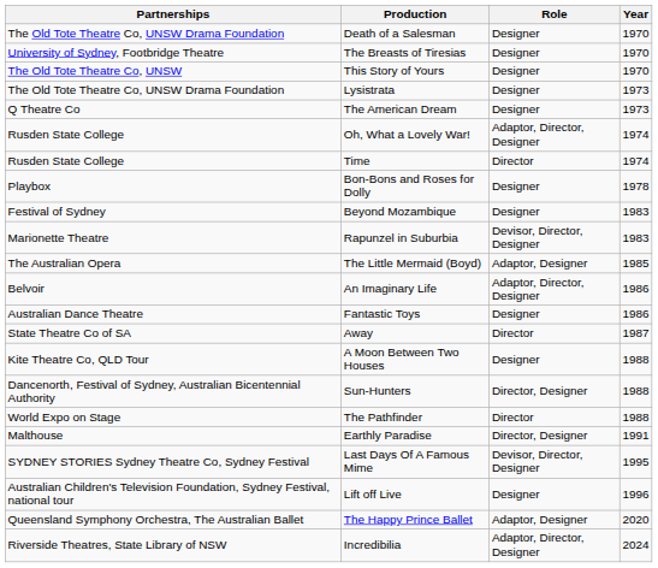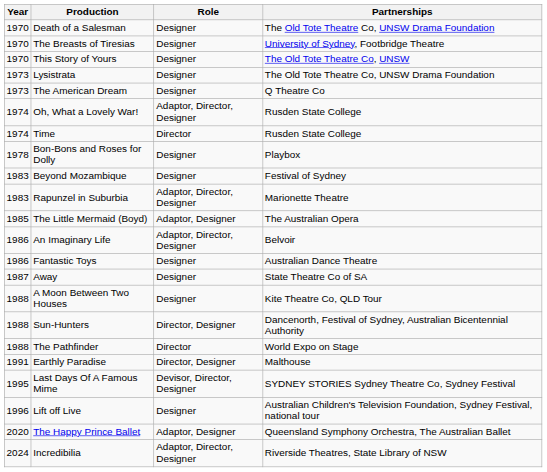 <table class="wikitable">
 <tr>
-<th>Partnerships</th>
+<th>Year</th>
 <th>Production</th>
 <th>Role</th>
-<th>Year</th>
+<th>Partnerships</th>
 </tr>
 <tr>
-<td>The <a href='#'>Old Tote Theatre</a> Co, <a href='#'>UNSW Drama Foundation</a></td>
+<td>1970</td>
 <td>Death of a Salesman</td>
 <td>Designer</td>
-<td>1970</td>
+<td>The <a href='#'>Old Tote Theatre</a> Co, <a href='#'>UNSW Drama Foundation</a></td>
 </tr>
 <tr>
-<td><a href='#'>University of Sydney</a>, Footbridge Theatre</td>
+<td>1970</td>
 <td>The Breasts of Tiresias</td>
 <td>Designer</td>
-<td>1970</td>
+<td><a href='#'>University of Sydney</a>, Footbridge Theatre</td>
 </tr>
 <tr>
-<td><a href='#'>The Old Tote Theatre Co</a>, <a href='#'>UNSW</a></td>
+<td>1970</td>
 <td>This Story of Yours</td>
 <td>Designer</td>
-<td>1970</td>
+<td><a href='#'>The Old Tote Theatre Co</a>, <a href='#'>UNSW</a></td>
 </tr>
 <tr>
-<td>The Old Tote Theatre Co, UNSW Drama Foundation</td>
+<td>1973</td>
 <td>Lysistrata</td>
 <td>Designer</td>
-<td>1973</td>
+<td>The Old Tote Theatre Co, UNSW Drama Foundation</td>
 </tr>
 <tr>
-<td>Q Theatre Co</td>
+<td>1973</td>
 <td>The American Dream</td>
 <td>Designer</td>
-<td>1973</td>
+<td>Q Theatre Co</td>
 </tr>
 <tr>
-<td>Rusden State College</td>
+<td>1974</td>
 <td>Oh, What a Lovely War!</td>
 <td>Adaptor, Director, Designer</td>
-<td>1974</td>
+<td>Rusden State College</td>
 </tr>
 <tr>
-<td>Rusden State College</td>
+<td>1974</td>
 <td>Time</td>
 <td>Director</td>
-<td>1974</td>
+<td>Rusden State College</td>
 </tr>
 <tr>
-<td>Playbox</td>
+<td>1978</td>
 <td>Bon-Bons and Roses for Dolly</td>
 <td>Designer</td>
-<td>1978</td>
+<td>Playbox</td>
 </tr>
 <tr>
-<td>Festival of Sydney</td>
+<td>1983</td>
 <td>Beyond Mozambique</td>
 <td>Designer</td>
-<td>1983</td>
+<td>Festival of Sydney</td>
 </tr>
 <tr>
+<td>1983</td>
+<td>Rapunzel in Suburbia</td>
+<td>Adaptor, Director, Designer</td>
 <td>Marionette Theatre</td>
-<td>Rapunzel in Suburbia</td>
-<td>Devisor, Director, Designer</td>
-<td>1983</td>
 </tr>
 <tr>
-<td>The Australian Opera</td>
+<td>1985</td>
 <td>The Little Mermaid (Boyd)</td>
 <td>Adaptor, Designer</td>
-<td>1985</td>
+<td>The Australian Opera</td>
 </tr>
 <tr>
-<td>Belvoir</td>
+<td>1986</td>
 <td>An Imaginary Life</td>
 <td>Adaptor, Director, Designer</td>
-<td>1986</td>
+<td>Belvoir</td>
 </tr>
 <tr>
-<td>Australian Dance Theatre</td>
+<td>1986</td>
 <td>Fantastic Toys</td>
 <td>Designer</td>
-<td>1986</td>
+<td>Australian Dance Theatre</td>
 </tr>
 <tr>
+<td>1987</td>
+<td>Away</td>
+<td>Designer</td>
 <td>State Theatre Co of SA</td>
-<td>Away</td>
-<td>Director</td>
-<td>1987</td>
 </tr>
 <tr>
-<td>Kite Theatre Co, QLD Tour</td>
+<td>1988</td>
 <td>A Moon Between Two Houses</td>
 <td>Designer</td>
-<td>1988</td>
+<td>Kite Theatre Co, QLD Tour</td>
 </tr>
 <tr>
-<td>Dancenorth, Festival of Sydney, Australian Bicentennial Authority</td>
+<td>1988</td>
 <td>Sun-Hunters</td>
 <td>Director, Designer</td>
-<td>1988</td>
+<td>Dancenorth, Festival of Sydney, Australian Bicentennial Authority</td>
 </tr>
 <tr>
-<td>World Expo on Stage</td>
+<td>1988</td>
 <td>The Pathfinder</td>
 <td>Director</td>
-<td>1988</td>
+<td>World Expo on Stage</td>
 </tr>
 <tr>
-<td>Malthouse</td>
+<td>1991</td>
 <td>Earthly Paradise</td>
 <td>Director, Designer</td>
-<td>1991</td>
+<td>Malthouse</td>
 </tr>
 <tr>
-<td>SYDNEY STORIES Sydney Theatre Co, Sydney Festival</td>
+<td>1995</td>
 <td>Last Days Of A Famous Mime</td>
 <td>Devisor, Director, Designer</td>
-<td>1995</td>
+<td>SYDNEY STORIES Sydney Theatre Co, Sydney Festival</td>
 </tr>
 <tr>
-<td>Australian Children's Television Foundation, Sydney Festival, national tour</td>
+<td>1996</td>
 <td>Lift off Live</td>
 <td>Designer</td>
-<td>1996</td>
+<td>Australian Children's Television Foundation, Sydney Festival, national tour</td>
 </tr>
 <tr>
-<td>Queensland Symphony Orchestra, The Australian Ballet</td>
+<td>2020</td>
 <td><a href='#'>The Happy Prince Ballet</a></td>
 <td>Adaptor, Designer</td>
-<td>2020</td>
+<td>Queensland Symphony Orchestra, The Australian Ballet</td>
 </tr>
 <tr>
-<td>Riverside Theatres, State Library of NSW</td>
+<td>2024</td>
 <td>Incredibilia</td>
 <td>Adaptor, Director, Designer</td>
-<td>2024</td>
+<td>Riverside Theatres, State Library of NSW</td>
 </tr>
 </table>
